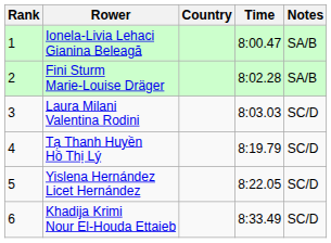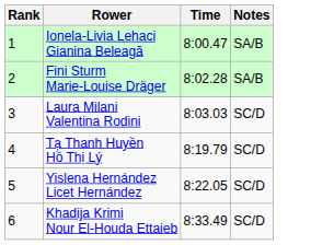 <table class="wikitable">
 <tr>
 <th>Rank</th>
 <th>Rower</th>
-<th>Country</th>
 <th>Time</th>
 <th>Notes</th>
 </tr>
 <tr bgcolor=ccffcc>
 <td>1</td>
 <td><a href='#'>Ionela-Livia Lehaci</a><br><a href='#'>Gianina Beleagă</a></td>
-<td></td>
 <td>8:00.47</td>
 <td>SA/B</td>
 </tr>
 <tr bgcolor=ccffcc>
 <td>2</td>
 <td><a href='#'>Fini Sturm</a><br><a href='#'>Marie-Louise Dräger</a></td>
-<td></td>
 <td>8:02.28</td>
 <td>SA/B</td>
 </tr>
 <tr>
 <td>3</td>
 <td><a href='#'>Laura Milani</a><br><a href='#'>Valentina Rodini</a></td>
-<td></td>
 <td>8:03.03</td>
 <td>SC/D</td>
 </tr>
 <tr>
 <td>4</td>
 <td><a href='#'>Tạ Thanh Huyền</a><br><a href='#'>Hồ Thị Lý</a></td>
-<td></td>
 <td>8:19.79</td>
 <td>SC/D</td>
 </tr>
 <tr>
 <td>5</td>
 <td><a href='#'>Yislena Hernández</a><br><a href='#'>Licet Hernández</a></td>
-<td></td>
 <td>8:22.05</td>
 <td>SC/D</td>
 </tr>
 <tr>
 <td>6</td>
 <td><a href='#'>Khadija Krimi</a><br><a href='#'>Nour El-Houda Ettaieb</a></td>
-<td></td>
 <td>8:33.49</td>
 <td>SC/D</td>
 </tr>
 </table>
